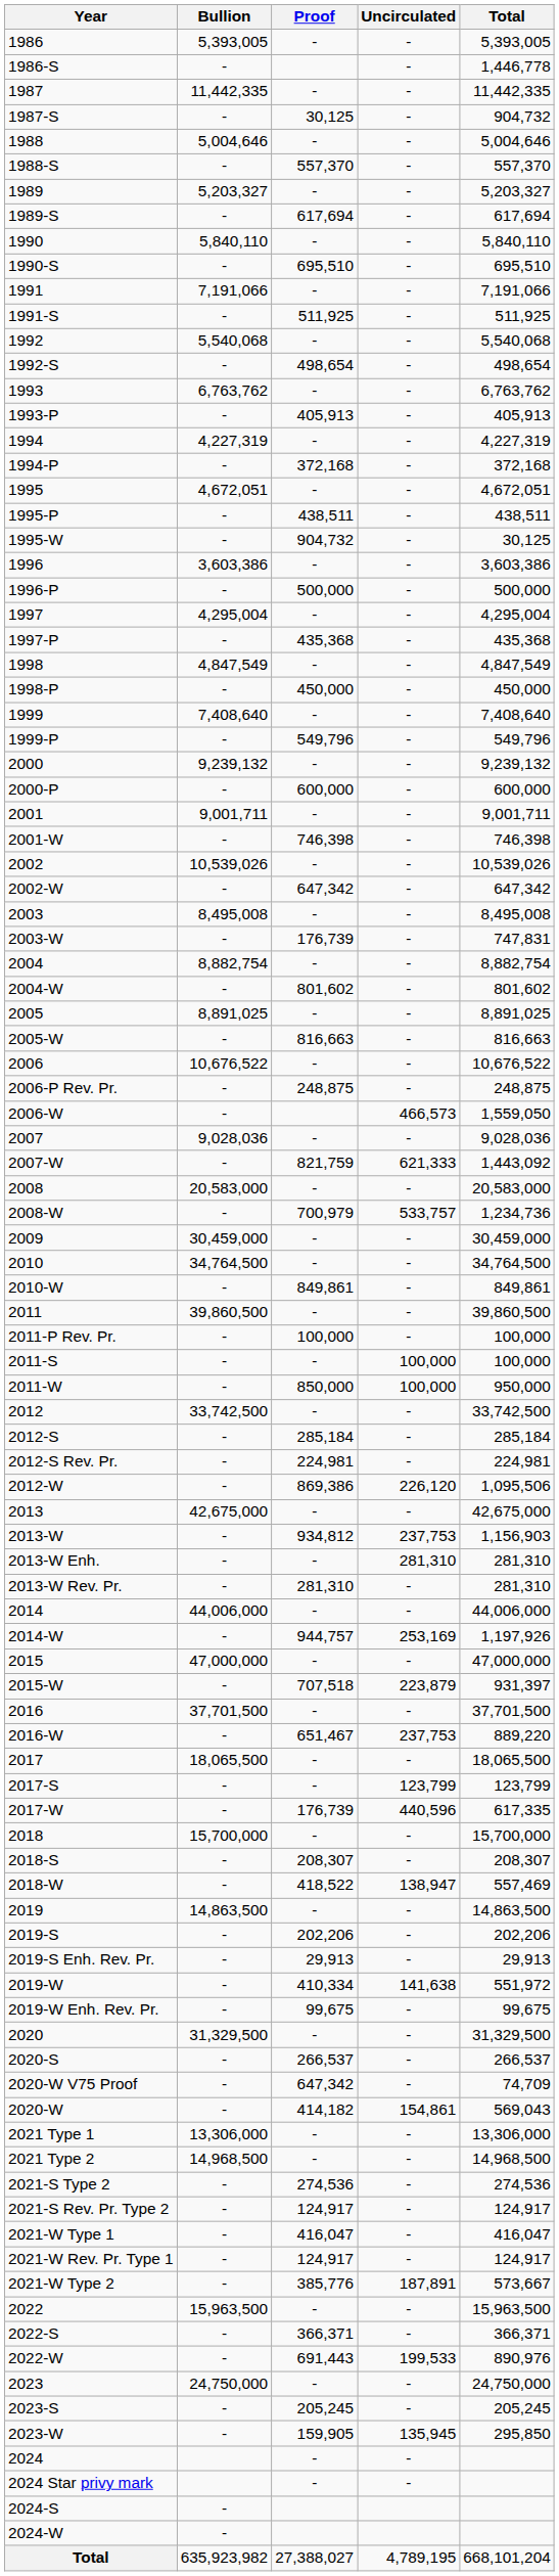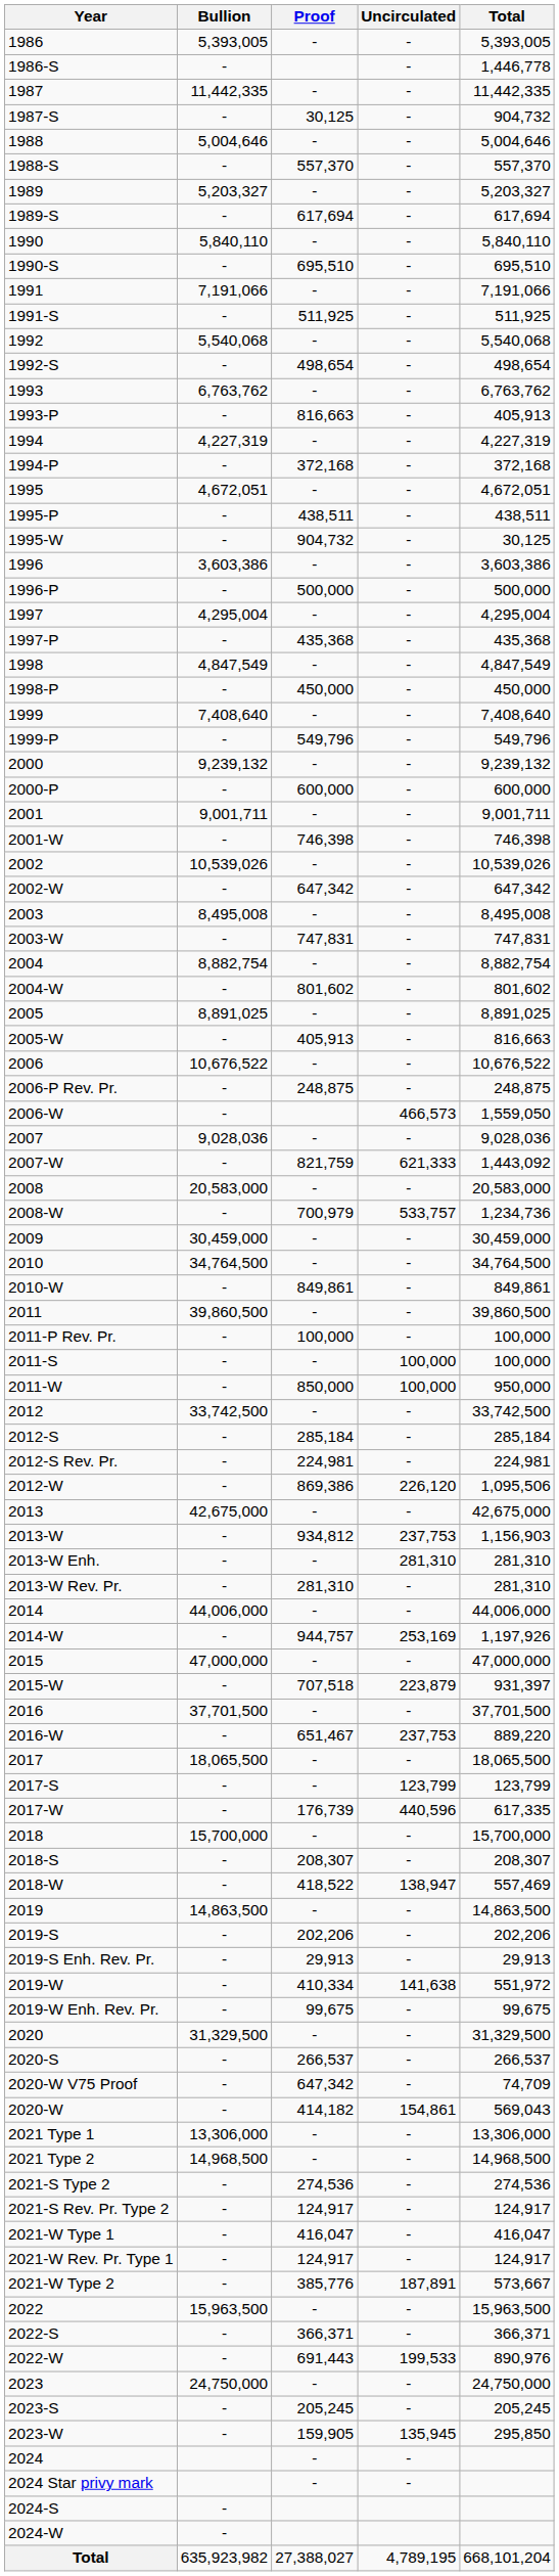 <table class="wikitable sortable sticky-header">
 <tr>
 <th scope="col">Year</th>
 <th scope="col">Bullion</th>
 <th scope="col"><a href='#'>Proof</a></th>
 <th scope="col">Uncirculated</th>
 <th scope="col">Total</th>
 </tr>
 <tr>
 <td>1986</td>
 <td align="right">5,393,005</td>
 <td align="center">-</td>
 <td align="center">-</td>
 <td align="right">5,393,005</td>
 </tr>
 <tr>
 <td>1986-S</td>
 <td align="center">-</td>
 <td align="right"></td>
 <td align="center">-</td>
 <td align="right">1,446,778</td>
 </tr>
 <tr>
 <td>1987</td>
 <td align="right">11,442,335</td>
 <td align="center">-</td>
 <td align="center">-</td>
 <td align="right">11,442,335</td>
 </tr>
 <tr>
 <td>1987-S</td>
 <td align="center">-</td>
 <td align="right">30,125</td>
 <td align="center">-</td>
 <td align="right">904,732</td>
 </tr>
 <tr>
 <td>1988</td>
 <td align="right">5,004,646</td>
 <td align="center">-</td>
 <td align="center">-</td>
 <td align="right">5,004,646</td>
 </tr>
 <tr>
 <td>1988-S</td>
 <td align="center">-</td>
 <td align="right">557,370</td>
 <td align="center">-</td>
 <td align="right">557,370</td>
 </tr>
 <tr>
 <td>1989</td>
 <td align="right">5,203,327</td>
 <td align="center">-</td>
 <td align="center">-</td>
 <td align="right">5,203,327</td>
 </tr>
 <tr>
 <td>1989-S</td>
 <td align="center">-</td>
 <td align="right">617,694</td>
 <td align="center">-</td>
 <td align="right">617,694</td>
 </tr>
 <tr>
 <td>1990</td>
 <td align="right">5,840,110</td>
 <td align="center">-</td>
 <td align="center">-</td>
 <td align="right">5,840,110</td>
 </tr>
 <tr>
 <td>1990-S</td>
 <td align="center">-</td>
 <td align="right">695,510</td>
 <td align="center">-</td>
 <td align="right">695,510</td>
 </tr>
 <tr>
 <td>1991</td>
 <td align="right">7,191,066</td>
 <td align="center">-</td>
 <td align="center">-</td>
 <td align="right">7,191,066</td>
 </tr>
 <tr>
 <td>1991-S</td>
 <td align="center">-</td>
 <td align="right">511,925</td>
 <td align="center">-</td>
 <td align="right">511,925</td>
 </tr>
 <tr>
 <td>1992</td>
 <td align="right">5,540,068</td>
 <td align="center">-</td>
 <td align="center">-</td>
 <td align="right">5,540,068</td>
 </tr>
 <tr>
 <td>1992-S</td>
 <td align="center">-</td>
 <td align="right">498,654</td>
 <td align="center">-</td>
 <td align="right">498,654</td>
 </tr>
 <tr>
 <td>1993</td>
 <td align="right">6,763,762</td>
 <td align="center">-</td>
 <td align="center">-</td>
 <td align="right">6,763,762</td>
 </tr>
 <tr>
 <td>1993-P</td>
 <td align="center">-</td>
-<td align="right">405,913</td>
+<td align="right">816,663</td>
 <td align="center">-</td>
 <td align="right">405,913</td>
 </tr>
 <tr>
 <td>1994</td>
 <td align="right">4,227,319</td>
 <td align="center">-</td>
 <td align="center">-</td>
 <td align="right">4,227,319</td>
 </tr>
 <tr>
 <td>1994-P</td>
 <td align="center">-</td>
 <td align="right">372,168</td>
 <td align="center">-</td>
 <td align="right">372,168</td>
 </tr>
 <tr>
 <td>1995</td>
 <td align="right">4,672,051</td>
 <td align="center">-</td>
 <td align="center">-</td>
 <td align="right">4,672,051</td>
 </tr>
 <tr>
 <td>1995-P</td>
 <td align="center">-</td>
 <td align="right">438,511</td>
 <td align="center">-</td>
 <td align="right">438,511</td>
 </tr>
 <tr>
 <td>1995-W</td>
 <td align="center">-</td>
 <td align="right">904,732</td>
 <td align="center">-</td>
 <td align="right">30,125</td>
 </tr>
 <tr>
 <td>1996</td>
 <td align="right">3,603,386</td>
 <td align="center">-</td>
 <td align="center">-</td>
 <td align="right">3,603,386</td>
 </tr>
 <tr>
 <td>1996-P</td>
 <td align="center">-</td>
 <td align="right">500,000</td>
 <td align="center">-</td>
 <td align="right">500,000</td>
 </tr>
 <tr>
 <td>1997</td>
 <td align="right">4,295,004</td>
 <td align="center">-</td>
 <td align="center">-</td>
 <td align="right">4,295,004</td>
 </tr>
 <tr>
 <td>1997-P</td>
 <td align="center">-</td>
 <td align="right">435,368</td>
 <td align="center">-</td>
 <td align="right">435,368</td>
 </tr>
 <tr>
 <td>1998</td>
 <td align="right">4,847,549</td>
 <td align="center">-</td>
 <td align="center">-</td>
 <td align="right">4,847,549</td>
 </tr>
 <tr>
 <td>1998-P</td>
 <td align="center">-</td>
 <td align="right">450,000</td>
 <td align="center">-</td>
 <td align="right">450,000</td>
 </tr>
 <tr>
 <td>1999</td>
 <td align="right">7,408,640</td>
 <td align="center">-</td>
 <td align="center">-</td>
 <td align="right">7,408,640</td>
 </tr>
 <tr>
 <td>1999-P</td>
 <td align="center">-</td>
 <td align="right">549,796</td>
 <td align="center">-</td>
 <td align="right">549,796</td>
 </tr>
 <tr>
 <td>2000</td>
 <td align="right">9,239,132</td>
 <td align="center">-</td>
 <td align="center">-</td>
 <td align="right">9,239,132</td>
 </tr>
 <tr>
 <td>2000-P</td>
 <td align="center">-</td>
 <td align="right">600,000</td>
 <td align="center">-</td>
 <td align="right">600,000</td>
 </tr>
 <tr>
 <td>2001</td>
 <td align="right">9,001,711</td>
 <td align="center">-</td>
 <td align="center">-</td>
 <td align="right">9,001,711</td>
 </tr>
 <tr>
 <td>2001-W</td>
 <td align="center">-</td>
 <td align="right">746,398</td>
 <td align="center">-</td>
 <td align="right">746,398</td>
 </tr>
 <tr>
 <td>2002</td>
 <td align="right">10,539,026</td>
 <td align="center">-</td>
 <td align="center">-</td>
 <td align="right">10,539,026</td>
 </tr>
 <tr>
 <td>2002-W</td>
 <td align="center">-</td>
 <td align="right">647,342</td>
 <td align="center">-</td>
 <td align="right">647,342</td>
 </tr>
 <tr>
 <td>2003</td>
 <td align="right">8,495,008</td>
 <td align="center">-</td>
 <td align="center">-</td>
 <td align="right">8,495,008</td>
 </tr>
 <tr>
 <td>2003-W</td>
 <td align="center">-</td>
-<td align="right">176,739</td>
+<td align="right">747,831</td>
 <td align="center">-</td>
 <td align="right">747,831</td>
 </tr>
 <tr>
 <td>2004</td>
 <td align="right">8,882,754</td>
 <td align="center">-</td>
 <td align="center">-</td>
 <td align="right">8,882,754</td>
 </tr>
 <tr>
 <td>2004-W</td>
 <td align="center">-</td>
 <td align="right">801,602</td>
 <td align="center">-</td>
 <td align="right">801,602</td>
 </tr>
 <tr>
 <td>2005</td>
 <td align="right">8,891,025</td>
 <td align="center">-</td>
 <td align="center">-</td>
 <td align="right">8,891,025</td>
 </tr>
 <tr>
 <td>2005-W</td>
 <td align="center">-</td>
-<td align="right">816,663</td>
+<td align="right">405,913</td>
 <td align="center">-</td>
 <td align="right">816,663</td>
 </tr>
 <tr>
 <td>2006</td>
 <td align="right">10,676,522</td>
 <td align="center">-</td>
 <td align="center">-</td>
 <td align="right">10,676,522</td>
 </tr>
 <tr>
 <td>2006-P Rev. Pr.</td>
 <td align="center">-</td>
 <td align="right">248,875</td>
 <td align="center">-</td>
 <td align="right">248,875</td>
 </tr>
 <tr>
 <td>2006-W</td>
 <td align="center">-</td>
 <td align="right"></td>
 <td align="right">466,573</td>
 <td align="right">1,559,050</td>
 </tr>
 <tr>
 <td>2007</td>
 <td align="right">9,028,036</td>
 <td align="center">-</td>
 <td align="center">-</td>
 <td align="right">9,028,036</td>
 </tr>
 <tr>
 <td>2007-W</td>
 <td align="center">-</td>
 <td align="right">821,759</td>
 <td align="right">621,333</td>
 <td align="right">1,443,092</td>
 </tr>
 <tr>
 <td>2008</td>
 <td align="right">20,583,000</td>
 <td align="center">-</td>
 <td align="center">-</td>
 <td align="right">20,583,000</td>
 </tr>
 <tr>
 <td>2008-W</td>
 <td align="center">-</td>
 <td align="right">700,979</td>
 <td align="right">533,757</td>
 <td align="right">1,234,736</td>
 </tr>
 <tr>
 <td>2009</td>
 <td align="right">30,459,000</td>
 <td align="center">-</td>
 <td align="center">-</td>
 <td align="right">30,459,000</td>
 </tr>
 <tr>
 <td>2010</td>
 <td align="right">34,764,500</td>
 <td align="center">-</td>
 <td align="center">-</td>
 <td align="right">34,764,500</td>
 </tr>
 <tr>
 <td>2010-W</td>
 <td align="center">-</td>
 <td align="right">849,861</td>
 <td align="center">-</td>
 <td align="right">849,861</td>
 </tr>
 <tr>
 <td>2011</td>
 <td align="right">39,860,500</td>
 <td align="center">-</td>
 <td align="center">-</td>
 <td align="right">39,860,500</td>
 </tr>
 <tr>
 <td>2011-P Rev. Pr.</td>
 <td align="center">-</td>
 <td align="right">100,000</td>
 <td align="center">-</td>
 <td align="right">100,000</td>
 </tr>
 <tr>
 <td>2011-S</td>
 <td align="center">-</td>
 <td align="center">-</td>
 <td align="right">100,000</td>
 <td align="right">100,000</td>
 </tr>
 <tr>
 <td>2011-W</td>
 <td align="center">-</td>
 <td align="right">850,000</td>
 <td align="right">100,000</td>
 <td align="right">950,000</td>
 </tr>
 <tr>
 <td>2012</td>
 <td align="right">33,742,500</td>
 <td align="center">-</td>
 <td align="center">-</td>
 <td align="right">33,742,500</td>
 </tr>
 <tr>
 <td>2012-S</td>
 <td align="center">-</td>
 <td align="right">285,184</td>
 <td align="center">-</td>
 <td align="right">285,184</td>
 </tr>
 <tr>
 <td>2012-S Rev. Pr.</td>
 <td align="center">-</td>
 <td align="right">224,981</td>
 <td align="center">-</td>
 <td align="right">224,981</td>
 </tr>
 <tr>
 <td>2012-W</td>
 <td align="center">-</td>
 <td align="right">869,386</td>
 <td align="right">226,120</td>
 <td align="right">1,095,506</td>
 </tr>
 <tr>
 <td>2013</td>
 <td align="right">42,675,000</td>
 <td align="center">-</td>
 <td align="center">-</td>
 <td align="right">42,675,000</td>
 </tr>
 <tr>
 <td>2013-W</td>
 <td align="center">-</td>
 <td align="right">934,812</td>
 <td align="right">237,753</td>
 <td align="right">1,156,903</td>
 </tr>
 <tr>
 <td>2013-W Enh.</td>
 <td align="center">-</td>
 <td align="center">-</td>
 <td align="right">281,310</td>
 <td align="right">281,310</td>
 </tr>
 <tr>
 <td>2013-W Rev. Pr.</td>
 <td align="center">-</td>
 <td align="right">281,310</td>
 <td align="center">-</td>
 <td align="right">281,310</td>
 </tr>
 <tr>
 <td>2014</td>
 <td align="right">44,006,000</td>
 <td align="center">-</td>
 <td align="center">-</td>
 <td align="right">44,006,000</td>
 </tr>
 <tr>
 <td>2014-W</td>
 <td align="center">-</td>
 <td align="right">944,757</td>
 <td align="right">253,169</td>
 <td align="right">1,197,926</td>
 </tr>
 <tr>
 <td>2015</td>
 <td align="right">47,000,000</td>
 <td align="center">-</td>
 <td align="center">-</td>
 <td align="right">47,000,000</td>
 </tr>
 <tr>
 <td>2015-W</td>
 <td align="center">-</td>
 <td align="right">707,518</td>
 <td align="right">223,879</td>
 <td align="right">931,397</td>
 </tr>
 <tr>
 <td>2016</td>
 <td align="right">37,701,500</td>
 <td align="center">-</td>
 <td align="center">-</td>
 <td align="right">37,701,500</td>
 </tr>
 <tr>
 <td>2016-W</td>
 <td align="center">-</td>
 <td align="right">651,467</td>
 <td align="right">237,753</td>
 <td align="right">889,220</td>
 </tr>
 <tr>
 <td>2017</td>
 <td align="right">18,065,500</td>
 <td align="center">-</td>
 <td align="center">-</td>
 <td align="right">18,065,500</td>
 </tr>
 <tr>
 <td>2017-S</td>
 <td align="center">-</td>
 <td align="center">-</td>
 <td align="right">123,799</td>
 <td align="right">123,799</td>
 </tr>
 <tr>
 <td>2017-W</td>
 <td align="center">-</td>
 <td align="right">176,739</td>
 <td align="right">440,596</td>
 <td align="right">617,335</td>
 </tr>
 <tr>
 <td>2018</td>
 <td align="right">15,700,000</td>
 <td align="center">-</td>
 <td align="center">-</td>
 <td align="right">15,700,000</td>
 </tr>
 <tr>
 <td>2018-S</td>
 <td align="center">-</td>
 <td align="right">208,307</td>
 <td align="center">-</td>
 <td align="right">208,307</td>
 </tr>
 <tr>
 <td>2018-W</td>
 <td align="center">-</td>
 <td align="right">418,522</td>
 <td align="right">138,947</td>
 <td align="right">557,469</td>
 </tr>
 <tr>
 <td>2019</td>
 <td align="right">14,863,500</td>
 <td align="center">-</td>
 <td align="center">-</td>
 <td align="right">14,863,500</td>
 </tr>
 <tr>
 <td>2019-S</td>
 <td align="center">-</td>
 <td align="right">202,206</td>
 <td align="center">-</td>
 <td align="right">202,206</td>
 </tr>
 <tr>
 <td>2019-S Enh. Rev. Pr.</td>
 <td align="center">-</td>
 <td align="right">29,913</td>
 <td align="center">-</td>
 <td align="right">29,913</td>
 </tr>
 <tr>
 <td>2019-W</td>
 <td align="center">-</td>
 <td align="right">410,334</td>
 <td align="right">141,638</td>
 <td align="right">551,972</td>
 </tr>
 <tr>
 <td>2019-W Enh. Rev. Pr.</td>
 <td align="center">-</td>
 <td align="right">99,675</td>
 <td align="center">-</td>
 <td align="right">99,675</td>
 </tr>
 <tr>
 <td>2020</td>
 <td align="right">31,329,500</td>
 <td align="center">-</td>
 <td align="center">-</td>
 <td align="right">31,329,500</td>
 </tr>
 <tr>
 <td>2020-S</td>
 <td align="center">-</td>
 <td align="right">266,537</td>
 <td align="center">-</td>
 <td align="right">266,537</td>
 </tr>
 <tr>
 <td>2020-W V75  Proof</td>
 <td align="center">-</td>
 <td align="right">647,342</td>
 <td align="center">-</td>
 <td align="right">74,709</td>
 </tr>
 <tr>
 <td>2020-W</td>
 <td align="center">-</td>
 <td align="right">414,182</td>
 <td align="right">154,861</td>
 <td align="right">569,043</td>
 </tr>
 <tr>
 <td>2021 Type 1</td>
 <td align="right">13,306,000</td>
 <td align="center">-</td>
 <td align="center">-</td>
 <td align="right">13,306,000</td>
 </tr>
 <tr>
 <td>2021 Type 2</td>
 <td align="right">14,968,500</td>
 <td align="center">-</td>
 <td align="center">-</td>
 <td align="right">14,968,500</td>
 </tr>
 <tr>
 <td>2021-S Type 2</td>
 <td align="center">-</td>
 <td align="right">274,536</td>
 <td align="center">-</td>
 <td align="right">274,536</td>
 </tr>
 <tr>
 <td>2021-S Rev. Pr. Type 2</td>
 <td align="center">-</td>
 <td align="right">124,917</td>
 <td align="center">-</td>
 <td align="right">124,917</td>
 </tr>
 <tr>
 <td>2021-W Type 1</td>
 <td align="center">-</td>
 <td align="right">416,047</td>
 <td align="center">-</td>
 <td align="right">416,047</td>
 </tr>
 <tr>
 <td>2021-W Rev. Pr. Type 1</td>
 <td align="center">-</td>
 <td align="right">124,917</td>
 <td align="center">-</td>
 <td align="right">124,917</td>
 </tr>
 <tr>
 <td>2021-W Type 2</td>
 <td align="center">-</td>
 <td align="right">385,776</td>
 <td align="right">187,891</td>
 <td align="right">573,667</td>
 </tr>
 <tr>
 <td>2022</td>
 <td align="right">15,963,500</td>
 <td align="center">-</td>
 <td align="center">-</td>
 <td align="right">15,963,500</td>
 </tr>
 <tr>
 <td>2022-S</td>
 <td align="center">-</td>
 <td align="right">366,371</td>
 <td align="center">-</td>
 <td align="right">366,371</td>
 </tr>
 <tr>
 <td>2022-W</td>
 <td align="center">-</td>
 <td align="right">691,443</td>
 <td align="right">199,533</td>
 <td align="right">890,976</td>
 </tr>
 <tr>
 <td>2023</td>
 <td align="right">24,750,000</td>
 <td align="center">-</td>
 <td align="center">-</td>
 <td align="right">24,750,000</td>
 </tr>
 <tr>
 <td>2023-S</td>
 <td align="center">-</td>
 <td align="right">205,245</td>
 <td align="center">-</td>
 <td align="right">205,245</td>
 </tr>
 <tr>
 <td>2023-W</td>
 <td align="center">-</td>
 <td align="right">159,905</td>
 <td align="right">135,945</td>
 <td align="right">295,850</td>
 </tr>
 <tr>
 <td>2024</td>
 <td align="center"></td>
 <td align="center">-</td>
 <td align="center">-</td>
 <td align="center"></td>
 </tr>
 <tr>
 <td>2024 Star <a href='#'>privy mark</a></td>
 <td align="center"></td>
 <td align="center">-</td>
 <td align="center">-</td>
 <td align="center"></td>
 </tr>
 <tr>
 <td>2024-S</td>
 <td align="center">-</td>
 <td align="center"></td>
 <td align="center"></td>
 <td align="center"></td>
 </tr>
 <tr>
 <td>2024-W</td>
 <td align="center">-</td>
 <td align="center"></td>
 <td align="center"></td>
 <td align="center"></td>
 </tr>
 <tr class="sortbottom">
 <th><strong>Total</strong></th>
 <td align="right">635,923,982</td>
 <td align="right">27,388,027</td>
 <td align="right">4,789,195</td>
 <td align="right">668,101,204</td>
 </tr>
 </table>
